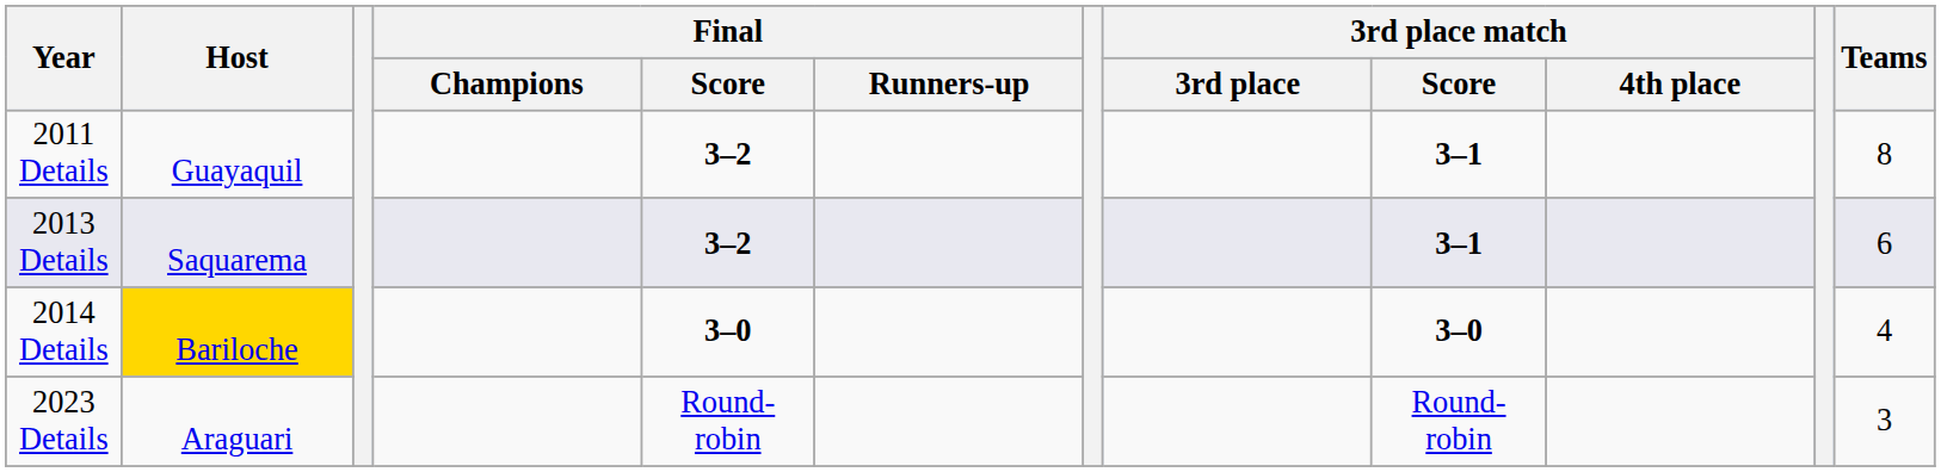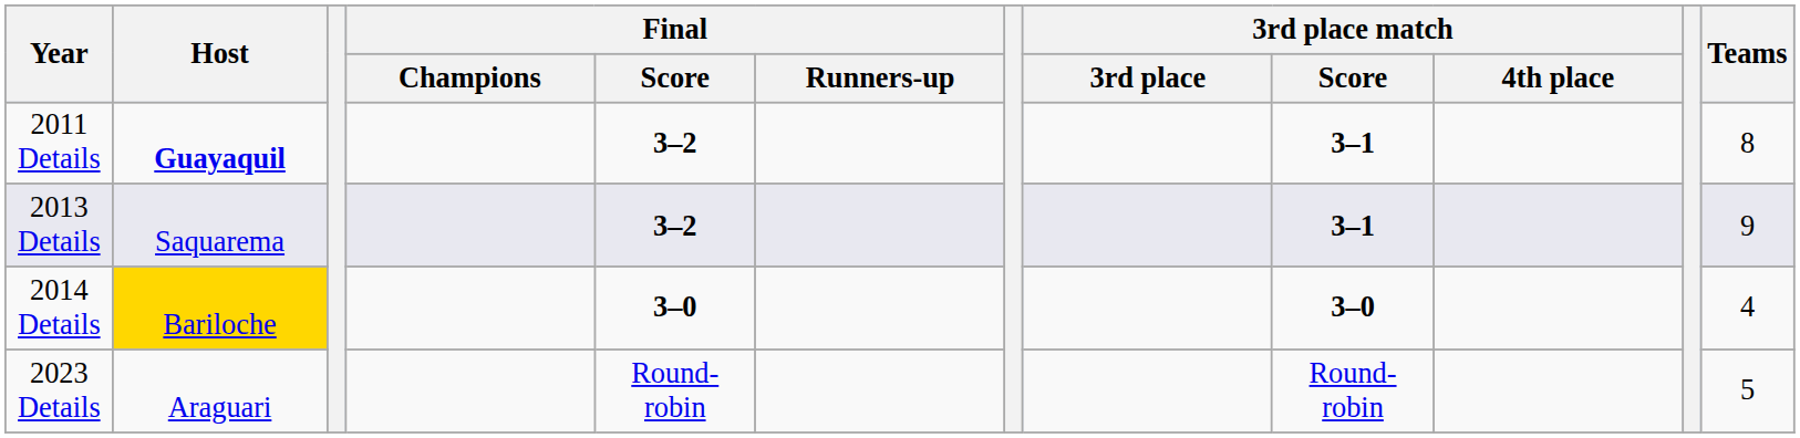 <table class="wikitable" style="font-size:90%; width: 100%; text-align: center;">
 <tr bgcolor=#c1d8ff>
 <th rowspan=2 width=6%>Year</th>
 <th rowspan=2 width=12%>Host</th>
 <th width=1% rowspan=6 bgcolor=ffffff></th>
 <th colspan=3>Final</th>
 <th width=1% rowspan=6 bgcolor=ffffff></th>
 <th colspan=3>3rd place match</th>
 <th width=1% rowspan=6 bgcolor=#ffffff></th>
 <th rowspan=2 width=5%>Teams</th>
 </tr>
 <tr bgcolor=#efefef>
 <th width=14%>Champions</th>
 <th width=9%>Score</th>
 <th width=14%>Runners-up</th>
 <th width=14%>3rd place</th>
 <th width=9%>Score</th>
 <th width=14%>4th place</th>
 </tr>
 <tr>
 <td>2011<br><a href='#'>Details</a></td>
-<td><br><a href='#'>Guayaquil</a></td>
+<td><strong><br><a href='#'>Guayaquil</a></strong></td>
 <td><strong></strong></td>
 <td><strong>3–2</strong></td>
 <td></td>
 <td></td>
 <td><strong>3–1</strong></td>
 <td></td>
 <td>8</td>
 </tr>
 <tr bgcolor=#E8E8F0>
 <td>2013<br><a href='#'>Details</a></td>
 <td><br><a href='#'>Saquarema</a></td>
 <td><strong></strong></td>
 <td><strong>3–2</strong></td>
 <td></td>
 <td></td>
 <td><strong>3–1</strong></td>
 <td></td>
-<td>6</td>
+<td>9</td>
 </tr>
 <tr>
 <td>2014<br><a href='#'>Details</a></td>
 <td style="background: gold;"><br><a href='#'>Bariloche</a></td>
 <td><strong></strong></td>
 <td><strong>3–0</strong></td>
 <td></td>
 <td></td>
 <td><strong>3–0</strong></td>
 <td></td>
 <td>4</td>
 </tr>
 <tr>
 <td>2023<br><a href='#'>Details</a></td>
 <td><br><a href='#'>Araguari</a></td>
 <td><strong></strong></td>
 <td><a href='#'>Round-robin</a></td>
 <td></td>
 <td></td>
 <td><a href='#'>Round-robin</a></td>
 <td></td>
-<td>3</td>
+<td>5</td>
 </tr>
 </table>
